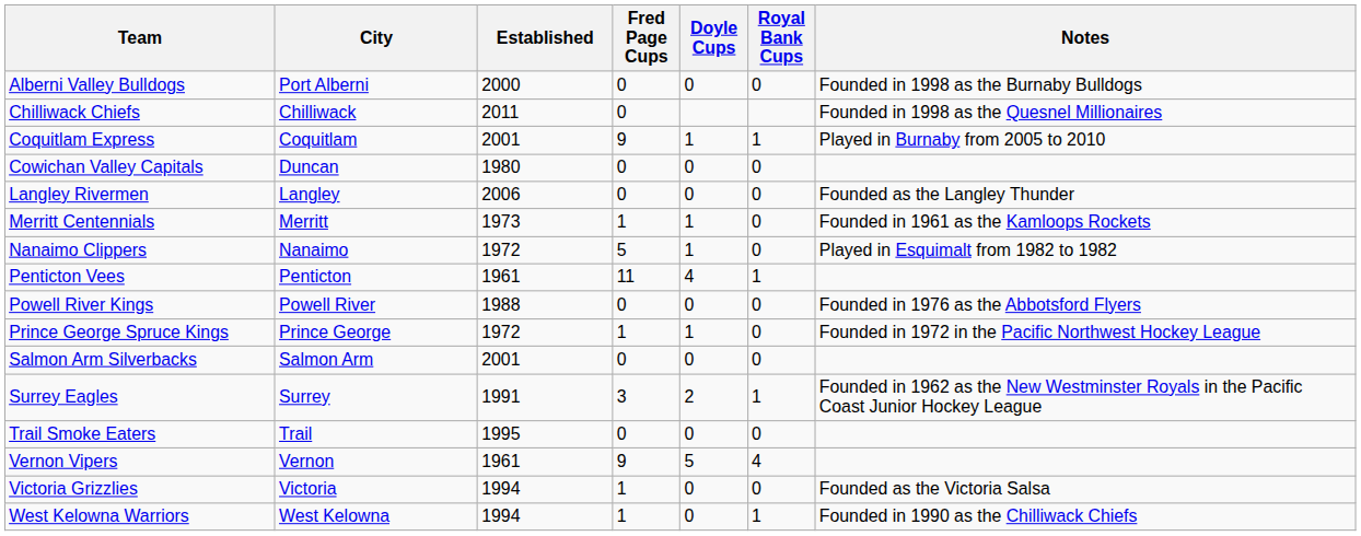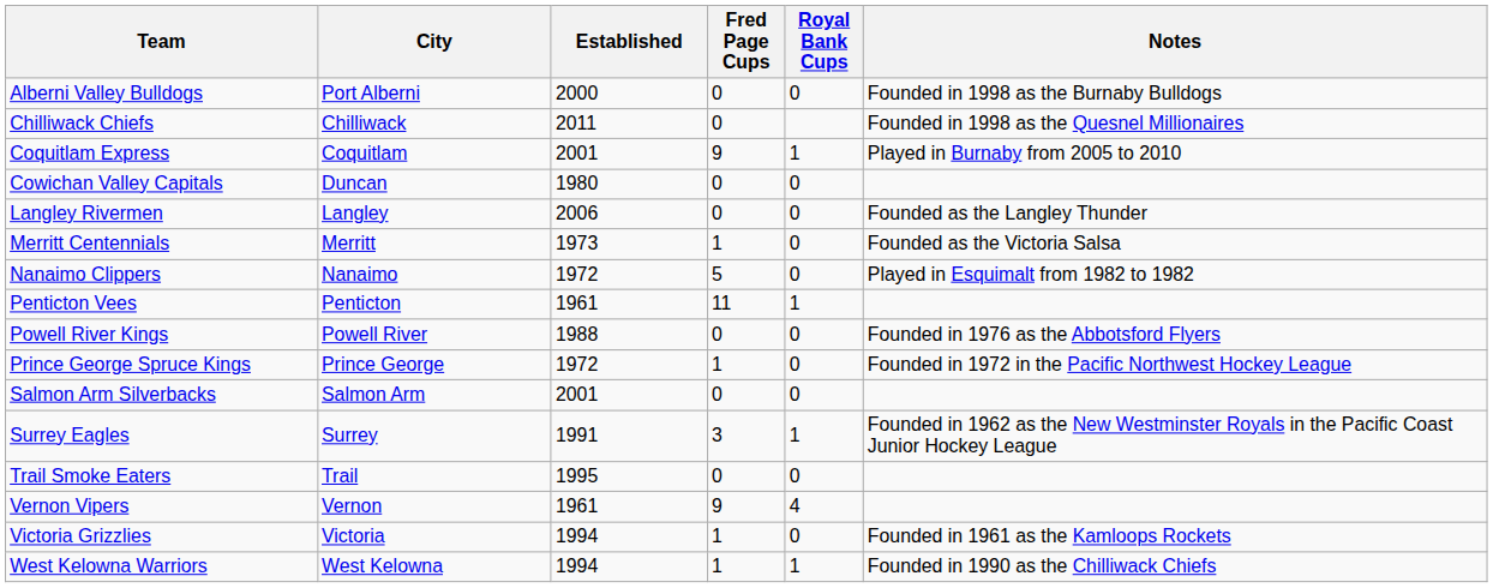 <table class="wikitable">
 <tr>
 <th bgcolor="#DDDDFF" width="20%">Team</th>
 <th bgcolor="#DDDDFF" width="15%">City</th>
 <th bgcolor="#DDDDFF" width="10%">Established</th>
 <th bgcolor="#DDDDFF" width="5%">Fred Page Cups</th>
-<th bgcolor="#DDDDFF" width="5%"><a href='#'>Doyle Cups</a></th>
 <th bgcolor="#DDDDFF" width="5%"><a href='#'>Royal Bank Cups</a></th>
 <th bgcolor="#DDDDFF" width="40%">Notes</th>
 </tr>
 <tr>
 <td><a href='#'>Alberni Valley Bulldogs</a></td>
 <td><a href='#'>Port Alberni</a></td>
 <td>2000</td>
-<td>0</td>
 <td>0</td>
 <td>0</td>
 <td>Founded in 1998 as the Burnaby Bulldogs</td>
 </tr>
 <tr>
 <td><a href='#'>Chilliwack Chiefs</a></td>
 <td><a href='#'>Chilliwack</a></td>
 <td>2011</td>
 <td>0</td>
 <td></td>
-<td></td>
 <td>Founded in 1998 as the <a href='#'>Quesnel Millionaires</a></td>
 </tr>
 <tr>
 <td><a href='#'>Coquitlam Express</a></td>
 <td><a href='#'>Coquitlam</a></td>
 <td>2001</td>
 <td>9</td>
 <td>1</td>
-<td>1</td>
 <td>Played in <a href='#'>Burnaby</a> from 2005 to 2010</td>
 </tr>
 <tr>
 <td><a href='#'>Cowichan Valley Capitals</a></td>
 <td><a href='#'>Duncan</a></td>
 <td>1980</td>
-<td>0</td>
 <td>0</td>
 <td>0</td>
 <td></td>
 </tr>
 <tr>
 <td><a href='#'>Langley Rivermen</a></td>
 <td><a href='#'>Langley</a></td>
 <td>2006</td>
 <td>0</td>
 <td>0</td>
-<td>0</td>
 <td>Founded as the Langley Thunder</td>
 </tr>
 <tr>
 <td><a href='#'>Merritt Centennials</a></td>
 <td><a href='#'>Merritt</a></td>
 <td>1973</td>
 <td>1</td>
-<td>1</td>
 <td>0</td>
-<td>Founded in 1961 as the <a href='#'>Kamloops Rockets</a></td>
+<td>Founded as the Victoria Salsa</td>
 </tr>
 <tr>
 <td><a href='#'>Nanaimo Clippers</a></td>
 <td><a href='#'>Nanaimo</a></td>
 <td>1972</td>
 <td>5</td>
-<td>1</td>
 <td>0</td>
 <td>Played in <a href='#'>Esquimalt</a> from 1982 to 1982</td>
 </tr>
 <tr>
 <td><a href='#'>Penticton Vees</a></td>
 <td><a href='#'>Penticton</a></td>
 <td>1961</td>
 <td>11</td>
-<td>4</td>
 <td>1</td>
 <td></td>
 </tr>
 <tr>
 <td><a href='#'>Powell River Kings</a></td>
 <td><a href='#'>Powell River</a></td>
 <td>1988</td>
 <td>0</td>
 <td>0</td>
-<td>0</td>
 <td>Founded in 1976 as the <a href='#'>Abbotsford Flyers</a></td>
 </tr>
 <tr>
 <td><a href='#'>Prince George Spruce Kings</a></td>
 <td><a href='#'>Prince George</a></td>
 <td>1972</td>
-<td>1</td>
 <td>1</td>
 <td>0</td>
 <td>Founded in 1972 in the <a href='#'>Pacific Northwest Hockey League</a></td>
 </tr>
 <tr>
 <td><a href='#'>Salmon Arm Silverbacks</a></td>
 <td><a href='#'>Salmon Arm</a></td>
 <td>2001</td>
 <td>0</td>
 <td>0</td>
-<td>0</td>
 <td></td>
 </tr>
 <tr>
 <td><a href='#'>Surrey Eagles</a></td>
 <td><a href='#'>Surrey</a></td>
 <td>1991</td>
 <td>3</td>
-<td>2</td>
 <td>1</td>
 <td>Founded in 1962 as the <a href='#'>New Westminster Royals</a> in the Pacific Coast Junior Hockey League</td>
 </tr>
 <tr>
 <td><a href='#'>Trail Smoke Eaters</a></td>
 <td><a href='#'>Trail</a></td>
 <td>1995</td>
 <td>0</td>
 <td>0</td>
-<td>0</td>
 <td></td>
 </tr>
 <tr>
 <td><a href='#'>Vernon Vipers</a></td>
 <td><a href='#'>Vernon</a></td>
 <td>1961</td>
 <td>9</td>
-<td>5</td>
 <td>4</td>
 <td></td>
 </tr>
 <tr>
 <td><a href='#'>Victoria Grizzlies</a></td>
 <td><a href='#'>Victoria</a></td>
 <td>1994</td>
 <td>1</td>
 <td>0</td>
-<td>0</td>
-<td>Founded as the Victoria Salsa</td>
+<td>Founded in 1961 as the <a href='#'>Kamloops Rockets</a></td>
 </tr>
 <tr>
 <td><a href='#'>West Kelowna Warriors</a></td>
 <td><a href='#'>West Kelowna</a></td>
 <td>1994</td>
 <td>1</td>
-<td>0</td>
 <td>1</td>
 <td>Founded in 1990 as the <a href='#'>Chilliwack Chiefs</a></td>
 </tr>
 </table>
